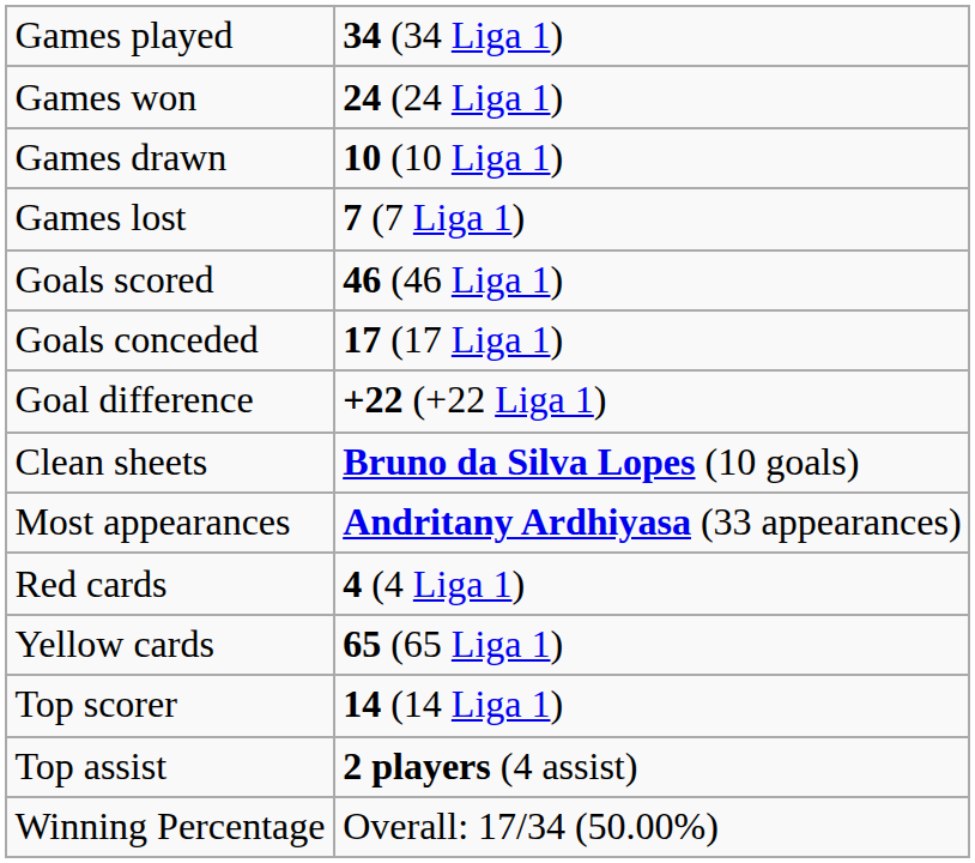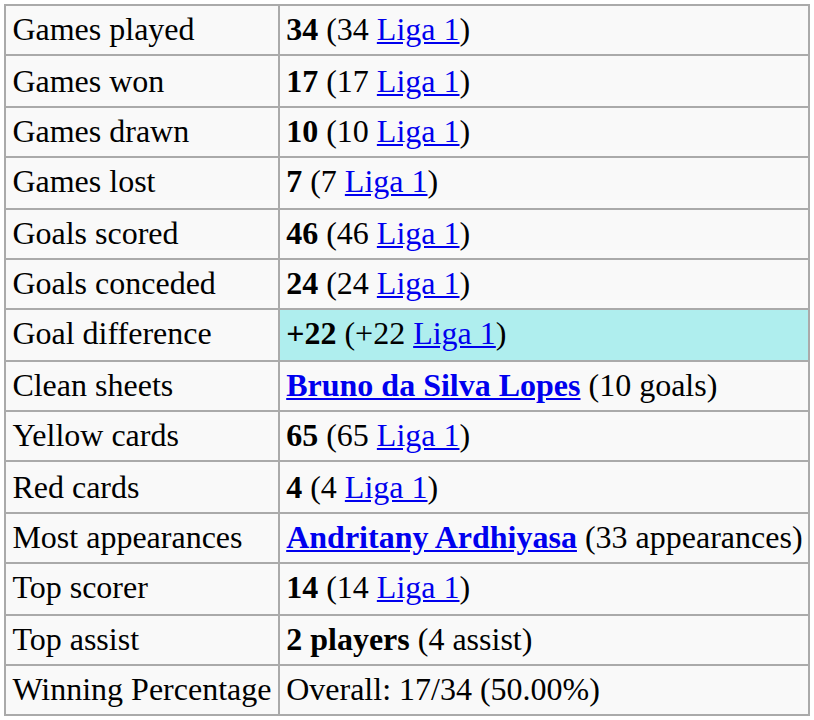 <table class="wikitable">
 <tr>
 <td>Games played</td>
 <td><strong>34</strong> (34 <a href='#'>Liga 1</a>)</td>
 </tr>
 <tr>
 <td>Games won</td>
-<td><strong>24</strong> (24 <a href='#'>Liga 1</a>)</td>
+<td><strong>17</strong> (17 <a href='#'>Liga 1</a>)</td>
 </tr>
 <tr>
 <td>Games drawn</td>
 <td><strong>10</strong> (10 <a href='#'>Liga 1</a>)</td>
 </tr>
 <tr>
 <td>Games lost</td>
 <td><strong>7</strong> (7 <a href='#'>Liga 1</a>)</td>
 </tr>
 <tr>
 <td>Goals scored</td>
 <td><strong>46</strong> (46 <a href='#'>Liga 1</a>)</td>
 </tr>
 <tr>
 <td>Goals conceded</td>
-<td><strong>17</strong> (17 <a href='#'>Liga 1</a>)</td>
+<td><strong>24</strong> (24 <a href='#'>Liga 1</a>)</td>
 </tr>
 <tr>
 <td>Goal difference</td>
-<td><strong>+22</strong> (+22 <a href='#'>Liga 1</a>)</td>
+<td style="background: paleturquoise;"><strong>+22</strong> (+22 <a href='#'>Liga 1</a>)</td>
 </tr>
 <tr>
 <td>Clean sheets</td>
 <td> <strong><a href='#'>Bruno da Silva Lopes</a></strong> (10 goals)</td>
 </tr>
 <tr>
-<td>Most appearances</td>
-<td> <strong><a href='#'>Andritany Ardhiyasa</a></strong> (33 appearances)</td>
+<td>Yellow cards</td>
+<td><strong>65</strong> (65 <a href='#'>Liga 1</a>)</td>
 </tr>
 <tr>
 <td>Red cards</td>
 <td><strong>4</strong> (4 <a href='#'>Liga 1</a>)</td>
 </tr>
 <tr>
-<td>Yellow cards</td>
-<td><strong>65</strong> (65 <a href='#'>Liga 1</a>)</td>
+<td>Most appearances</td>
+<td> <strong><a href='#'>Andritany Ardhiyasa</a></strong> (33 appearances)</td>
 </tr>
 <tr>
 <td>Top scorer</td>
 <td><strong>14</strong> (14 <a href='#'>Liga 1</a>)</td>
 </tr>
 <tr>
 <td>Top assist</td>
 <td><strong>2 players</strong> (4 assist)</td>
 </tr>
 <tr>
 <td>Winning Percentage</td>
 <td>Overall: 17/34 (50.00%)</td>
 </tr>
 </table>
